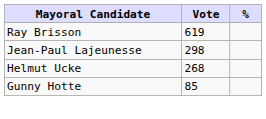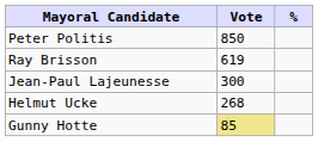 <table class="wikitable">
 <tr>
 <th style="background:#ddf; width:200px;">Mayoral Candidate</th>
 <th style="background:#ddf; width:50px;">Vote</th>
 <th style="background:#ddf; width:30px;">%</th>
+</tr>
+<tr>
+<td>Peter Politis</td>
+<td>850</td>
+<td></td>
 </tr>
 <tr>
 <td>Ray Brisson</td>
 <td>619</td>
 <td></td>
 </tr>
 <tr>
 <td>Jean-Paul Lajeunesse</td>
-<td>298</td>
+<td>300</td>
 <td></td>
 </tr>
 <tr>
 <td>Helmut Ucke</td>
 <td>268</td>
 <td></td>
 </tr>
 <tr>
 <td>Gunny Hotte</td>
-<td>85</td>
+<td style="background: khaki;">85</td>
 <td></td>
 </tr>
 </table>
